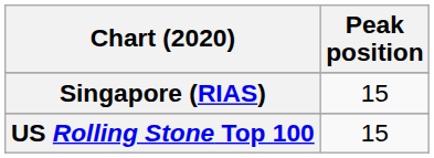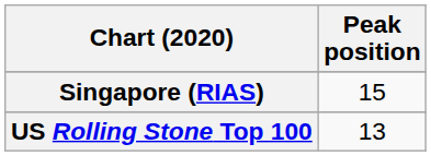 <table class="wikitable sortable plainrowheaders" style="text-align:center;">
 <tr>
 <th>Chart (2020)</th>
 <th>Peak<br>position</th>
 </tr>
 <tr>
 </tr>
 <tr>
 </tr>
 <tr>
 </tr>
 <tr>
 <th scope="row">Singapore (<a href='#'>RIAS</a>)</th>
 <td>15</td>
 </tr>
 <tr>
 </tr>
 <tr>
 </tr>
 <tr>
 <th scope="row">US <a href='#'><em>Rolling Stone</em> Top 100</a></th>
-<td>15</td>
+<td>13</td>
 </tr>
 </table>
